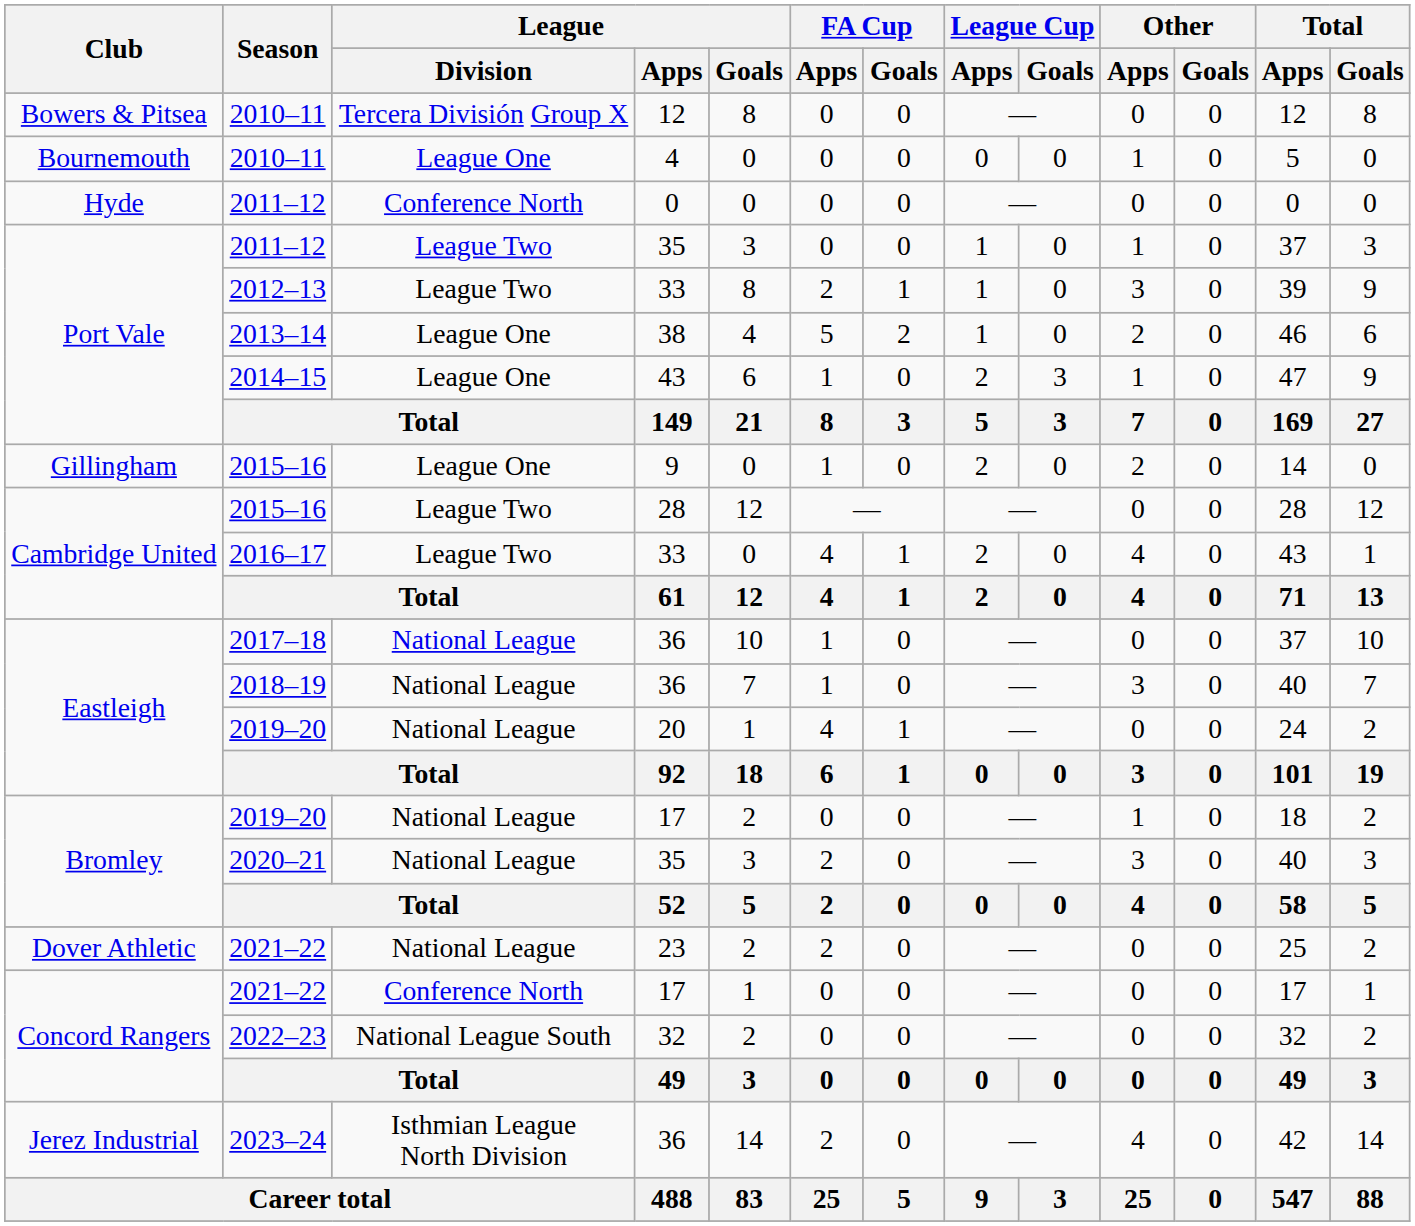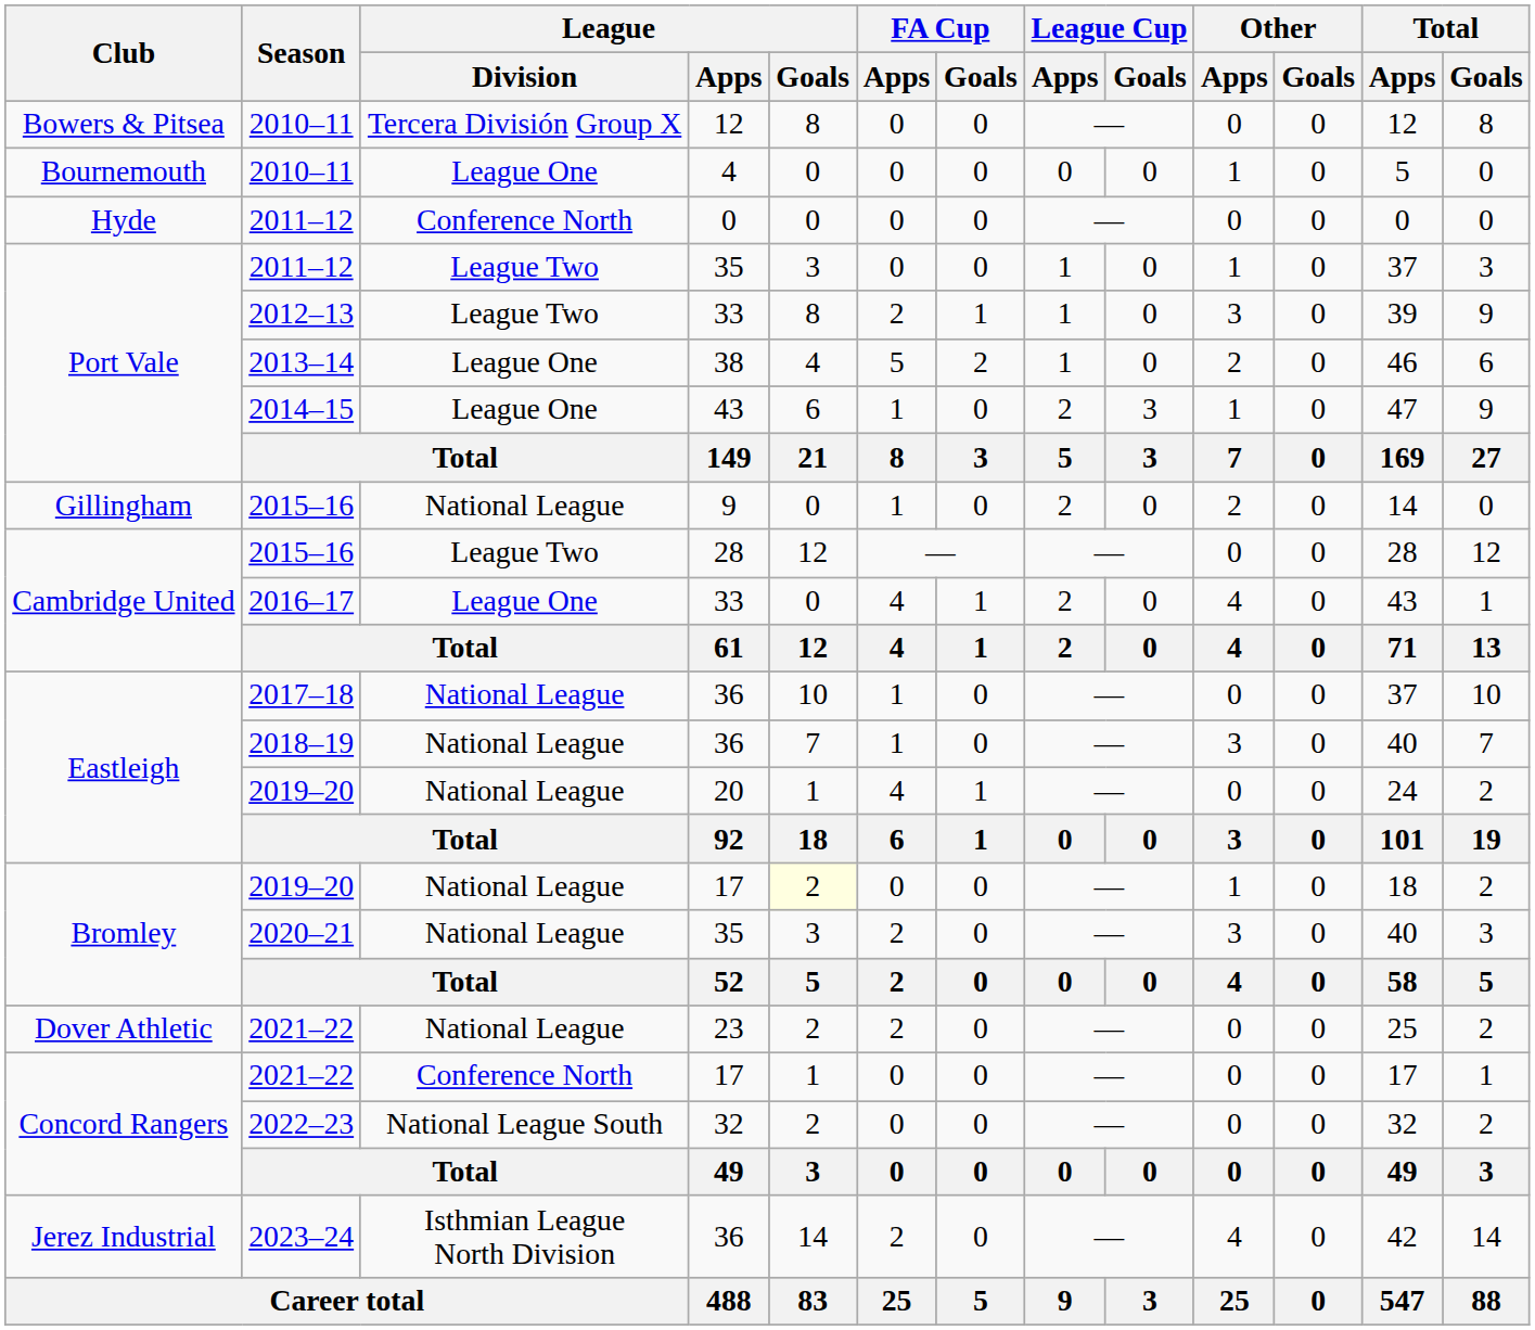 <table class="wikitable" style="text-align:center">
 <tr>
 <th rowspan="2">Club</th>
 <th rowspan="2">Season</th>
 <th colspan="3">League</th>
 <th colspan="2"><a href='#'>FA Cup</a></th>
 <th colspan="2"><a href='#'>League Cup</a></th>
 <th colspan="2">Other</th>
 <th colspan="2">Total</th>
 </tr>
 <tr>
 <th>Division</th>
 <th>Apps</th>
 <th>Goals</th>
 <th>Apps</th>
 <th>Goals</th>
 <th>Apps</th>
 <th>Goals</th>
 <th>Apps</th>
 <th>Goals</th>
 <th>Apps</th>
 <th>Goals</th>
 </tr>
 <tr>
 <td><a href='#'>Bowers & Pitsea</a></td>
 <td><a href='#'>2010–11</a></td>
 <td><a href='#'>Tercera División</a> <a href='#'>Group X</a></td>
 <td>12</td>
 <td>8</td>
 <td>0</td>
 <td>0</td>
 <td colspan="2">—</td>
 <td>0</td>
 <td>0</td>
 <td>12</td>
 <td>8</td>
 </tr>
 <tr>
 <td><a href='#'>Bournemouth</a></td>
 <td><a href='#'>2010–11</a></td>
 <td><a href='#'>League One</a></td>
 <td>4</td>
 <td>0</td>
 <td>0</td>
 <td>0</td>
 <td>0</td>
 <td>0</td>
 <td>1</td>
 <td>0</td>
 <td>5</td>
 <td>0</td>
 </tr>
 <tr>
 <td><a href='#'>Hyde</a></td>
 <td><a href='#'>2011–12</a></td>
 <td><a href='#'>Conference North</a></td>
 <td>0</td>
 <td>0</td>
 <td>0</td>
 <td>0</td>
 <td colspan="2">—</td>
 <td>0</td>
 <td>0</td>
 <td>0</td>
 <td>0</td>
 </tr>
 <tr>
 <td rowspan="5"><a href='#'>Port Vale</a></td>
 <td><a href='#'>2011–12</a></td>
 <td><a href='#'>League Two</a></td>
 <td>35</td>
 <td>3</td>
 <td>0</td>
 <td>0</td>
 <td>1</td>
 <td>0</td>
 <td>1</td>
 <td>0</td>
 <td>37</td>
 <td>3</td>
 </tr>
 <tr>
 <td><a href='#'>2012–13</a></td>
 <td>League Two</td>
 <td>33</td>
 <td>8</td>
 <td>2</td>
 <td>1</td>
 <td>1</td>
 <td>0</td>
 <td>3</td>
 <td>0</td>
 <td>39</td>
 <td>9</td>
 </tr>
 <tr>
 <td><a href='#'>2013–14</a></td>
 <td>League One</td>
 <td>38</td>
 <td>4</td>
 <td>5</td>
 <td>2</td>
 <td>1</td>
 <td>0</td>
 <td>2</td>
 <td>0</td>
 <td>46</td>
 <td>6</td>
 </tr>
 <tr>
 <td><a href='#'>2014–15</a></td>
 <td>League One</td>
 <td>43</td>
 <td>6</td>
 <td>1</td>
 <td>0</td>
 <td>2</td>
 <td>3</td>
 <td>1</td>
 <td>0</td>
 <td>47</td>
 <td>9</td>
 </tr>
 <tr>
 <th colspan="2">Total</th>
 <th>149</th>
 <th>21</th>
 <th>8</th>
 <th>3</th>
 <th>5</th>
 <th>3</th>
 <th>7</th>
 <th>0</th>
 <th>169</th>
 <th>27</th>
 </tr>
 <tr>
 <td><a href='#'>Gillingham</a></td>
 <td><a href='#'>2015–16</a></td>
-<td>League One</td>
+<td>National League</td>
 <td>9</td>
 <td>0</td>
 <td>1</td>
 <td>0</td>
 <td>2</td>
 <td>0</td>
 <td>2</td>
 <td>0</td>
 <td>14</td>
 <td>0</td>
 </tr>
 <tr>
 <td rowspan="3"><a href='#'>Cambridge United</a></td>
 <td><a href='#'>2015–16</a></td>
 <td>League Two</td>
 <td>28</td>
 <td>12</td>
 <td colspan="2">—</td>
 <td colspan="2">—</td>
 <td>0</td>
 <td>0</td>
 <td>28</td>
 <td>12</td>
 </tr>
 <tr>
 <td><a href='#'>2016–17</a></td>
-<td>League Two</td>
+<td><a href='#'>League One</a></td>
 <td>33</td>
 <td>0</td>
 <td>4</td>
 <td>1</td>
 <td>2</td>
 <td>0</td>
 <td>4</td>
 <td>0</td>
 <td>43</td>
 <td>1</td>
 </tr>
 <tr>
 <th colspan="2">Total</th>
 <th>61</th>
 <th>12</th>
 <th>4</th>
 <th>1</th>
 <th>2</th>
 <th>0</th>
 <th>4</th>
 <th>0</th>
 <th>71</th>
 <th>13</th>
 </tr>
 <tr>
 <td rowspan="4"><a href='#'>Eastleigh</a></td>
 <td><a href='#'>2017–18</a></td>
 <td><a href='#'>National League</a></td>
 <td>36</td>
 <td>10</td>
 <td>1</td>
 <td>0</td>
 <td colspan="2">—</td>
 <td>0</td>
 <td>0</td>
 <td>37</td>
 <td>10</td>
 </tr>
 <tr>
 <td><a href='#'>2018–19</a></td>
 <td>National League</td>
 <td>36</td>
 <td>7</td>
 <td>1</td>
 <td>0</td>
 <td colspan="2">—</td>
 <td>3</td>
 <td>0</td>
 <td>40</td>
 <td>7</td>
 </tr>
 <tr>
 <td><a href='#'>2019–20</a></td>
 <td>National League</td>
 <td>20</td>
 <td>1</td>
 <td>4</td>
 <td>1</td>
 <td colspan="2">—</td>
 <td>0</td>
 <td>0</td>
 <td>24</td>
 <td>2</td>
 </tr>
 <tr>
 <th colspan="2">Total</th>
 <th>92</th>
 <th>18</th>
 <th>6</th>
 <th>1</th>
 <th>0</th>
 <th>0</th>
 <th>3</th>
 <th>0</th>
 <th>101</th>
 <th>19</th>
 </tr>
 <tr>
 <td rowspan="3"><a href='#'>Bromley</a></td>
 <td><a href='#'>2019–20</a></td>
 <td>National League</td>
 <td>17</td>
-<td>2</td>
+<td style="background: lightyellow;">2</td>
 <td>0</td>
 <td>0</td>
 <td colspan="2">—</td>
 <td>1</td>
 <td>0</td>
 <td>18</td>
 <td>2</td>
 </tr>
 <tr>
 <td><a href='#'>2020–21</a></td>
 <td>National League</td>
 <td>35</td>
 <td>3</td>
 <td>2</td>
 <td>0</td>
 <td colspan="2">—</td>
 <td>3</td>
 <td>0</td>
 <td>40</td>
 <td>3</td>
 </tr>
 <tr>
 <th colspan="2">Total</th>
 <th>52</th>
 <th>5</th>
 <th>2</th>
 <th>0</th>
 <th>0</th>
 <th>0</th>
 <th>4</th>
 <th>0</th>
 <th>58</th>
 <th>5</th>
 </tr>
 <tr>
 <td><a href='#'>Dover Athletic</a></td>
 <td><a href='#'>2021–22</a></td>
 <td>National League</td>
 <td>23</td>
 <td>2</td>
 <td>2</td>
 <td>0</td>
 <td colspan="2">—</td>
 <td>0</td>
 <td>0</td>
 <td>25</td>
 <td>2</td>
 </tr>
 <tr>
 <td rowspan="3"><a href='#'>Concord Rangers</a></td>
 <td><a href='#'>2021–22</a></td>
 <td><a href='#'>Conference North</a></td>
 <td>17</td>
 <td>1</td>
 <td>0</td>
 <td>0</td>
 <td colspan="2">—</td>
 <td>0</td>
 <td>0</td>
 <td>17</td>
 <td>1</td>
 </tr>
 <tr>
 <td><a href='#'>2022–23</a></td>
 <td>National League South</td>
 <td>32</td>
 <td>2</td>
 <td>0</td>
 <td>0</td>
 <td colspan="2">—</td>
 <td>0</td>
 <td>0</td>
 <td>32</td>
 <td>2</td>
 </tr>
 <tr>
 <th colspan="2">Total</th>
 <th>49</th>
 <th>3</th>
 <th>0</th>
 <th>0</th>
 <th>0</th>
 <th>0</th>
 <th>0</th>
 <th>0</th>
 <th>49</th>
 <th>3</th>
 </tr>
 <tr>
 <td><a href='#'>Jerez Industrial</a></td>
 <td><a href='#'>2023–24</a></td>
 <td>Isthmian League<br>North Division</td>
 <td>36</td>
 <td>14</td>
 <td>2</td>
 <td>0</td>
 <td colspan="2">—</td>
 <td>4</td>
 <td>0</td>
 <td>42</td>
 <td>14</td>
 </tr>
 <tr>
 <th colspan="3">Career total</th>
 <th>488</th>
 <th>83</th>
 <th>25</th>
 <th>5</th>
 <th>9</th>
 <th>3</th>
 <th>25</th>
 <th>0</th>
 <th>547</th>
 <th>88</th>
 </tr>
 </table>
